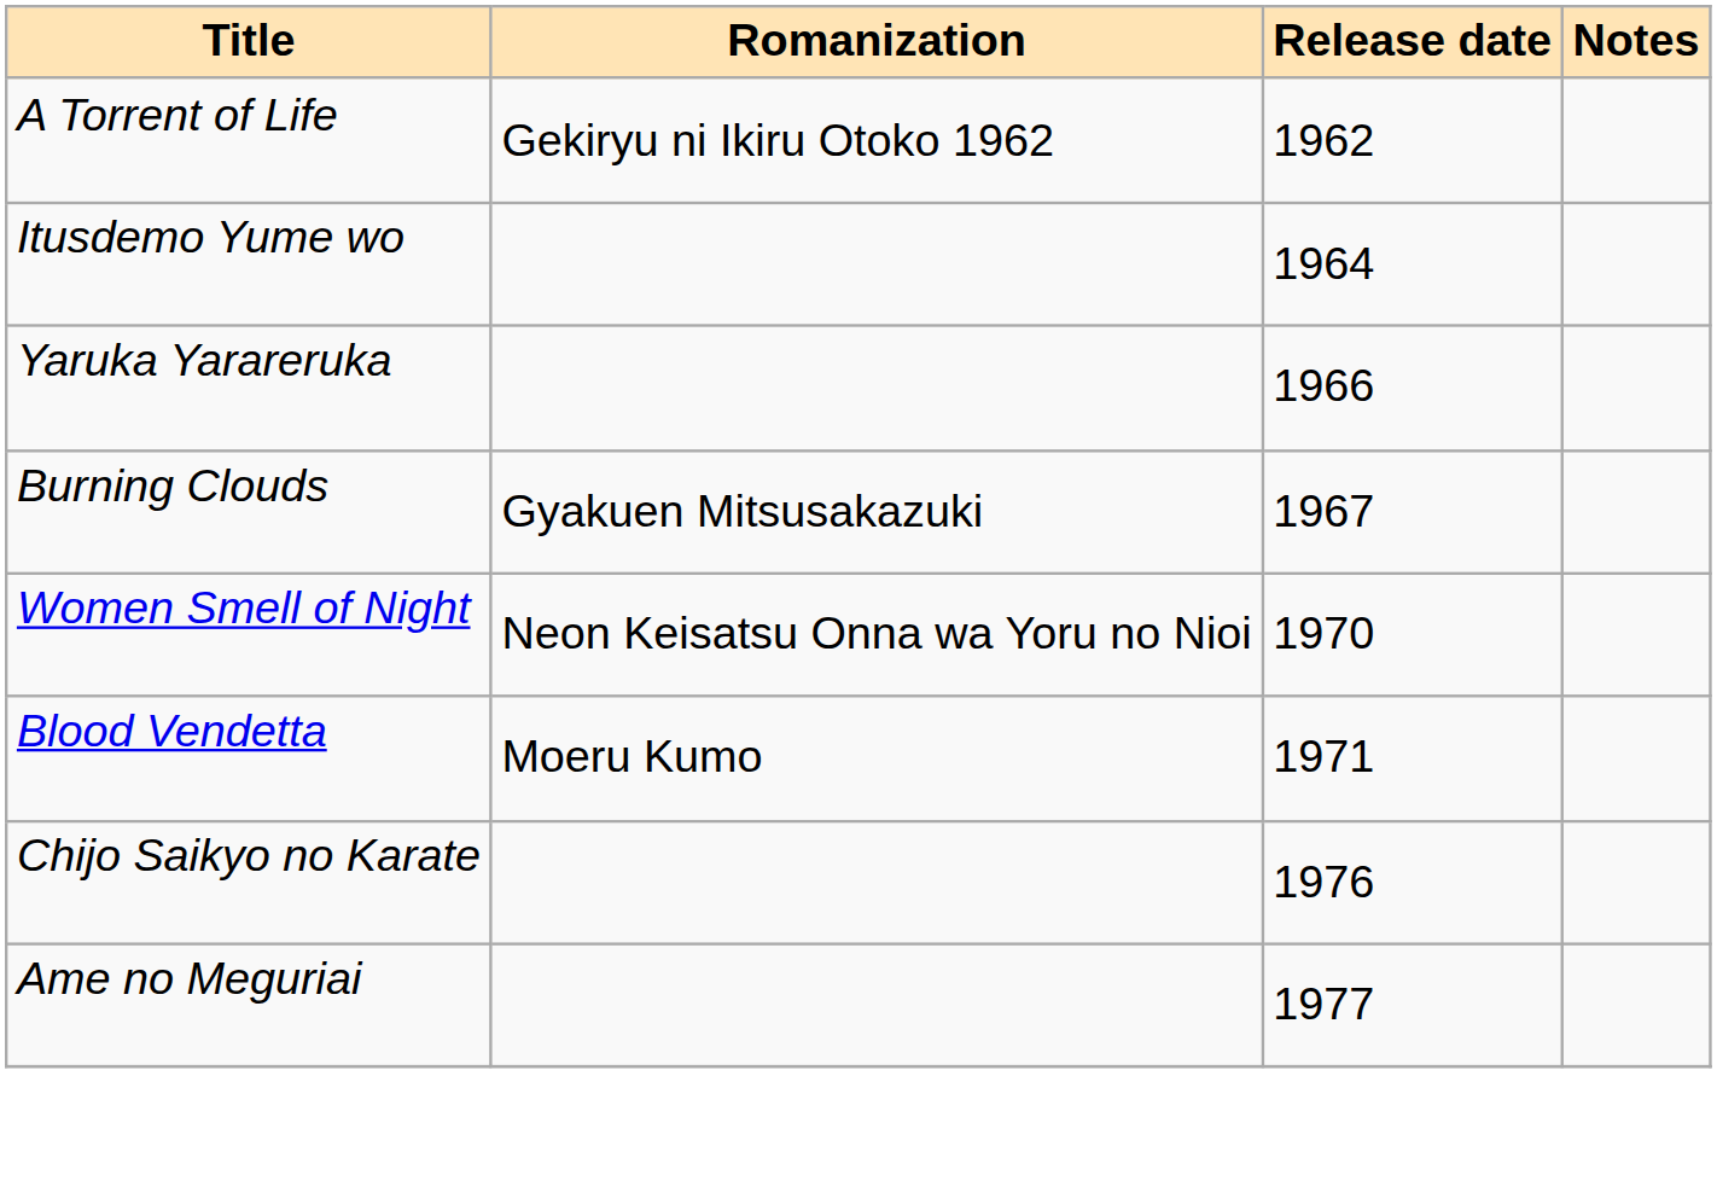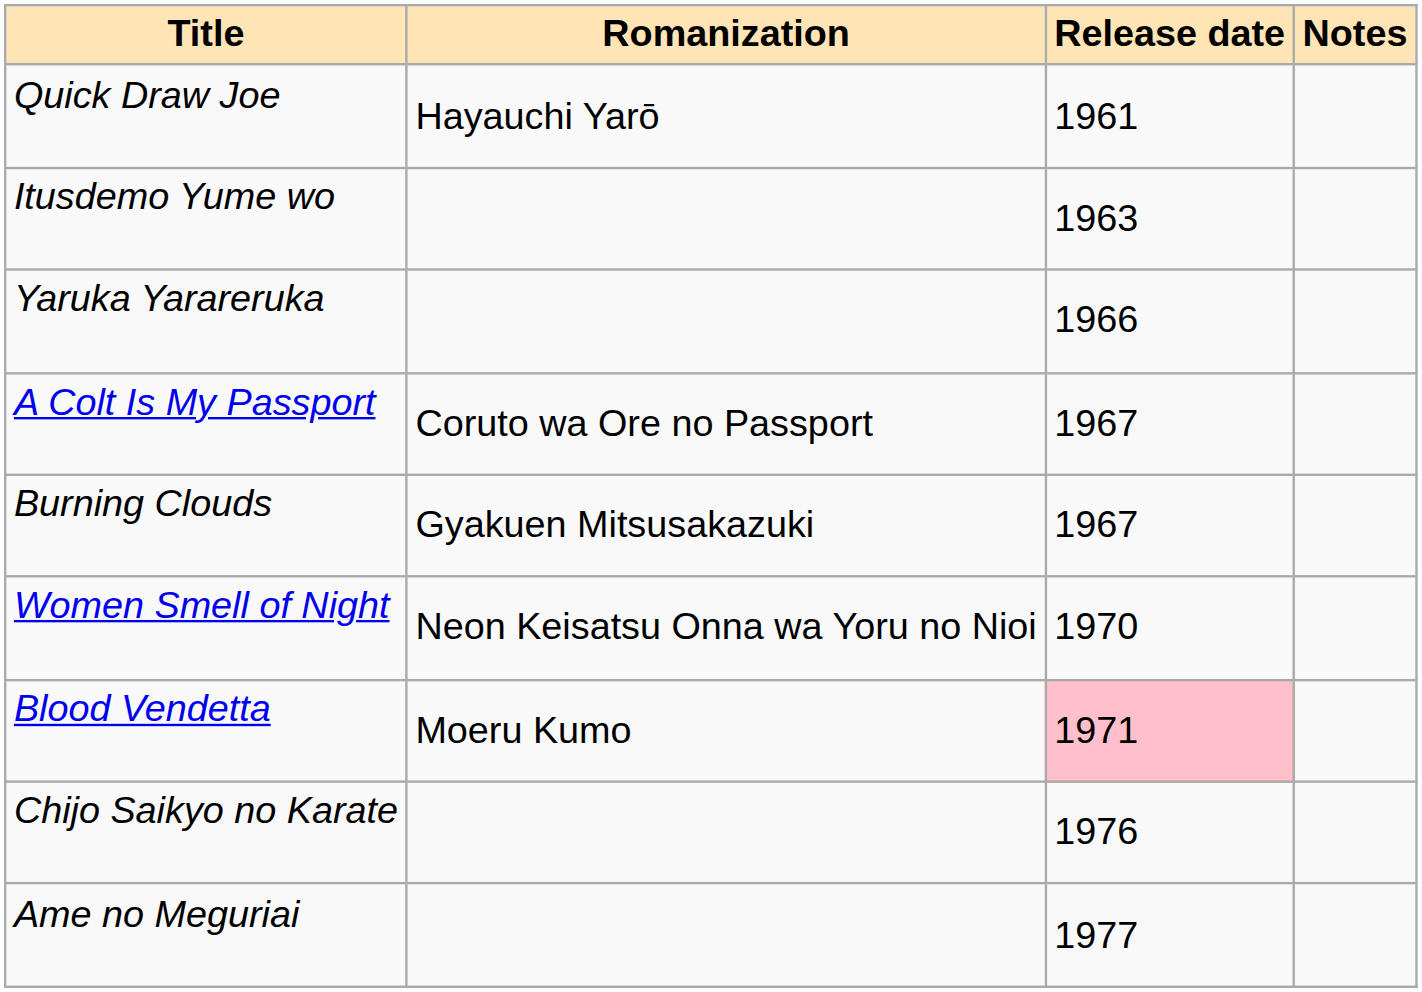 <table class="wikitable">
 <tr>
 <th style="background:#FFE4B5;">Title</th>
 <th style="background:#FFE4B5;">Romanization</th>
 <th style="background:#FFE4B5;">Release date</th>
 <th style="background:#FFE4B5;">Notes</th>
 </tr>
 <tr>
-<td><em>A Torrent of Life</em><br><br></td>
-<td>Gekiryu ni Ikiru Otoko 1962</td>
-<td>1962</td>
+<td><em>Quick Draw Joe</em><br><br></td>
+<td>Hayauchi Yarō</td>
+<td>1961</td>
 <td></td>
 </tr>
 <tr>
 <td><em>Itusdemo Yume wo</em><br><br></td>
 <td></td>
-<td>1964</td>
+<td>1963</td>
 <td></td>
 </tr>
 <tr>
 <td><em>Yaruka Yarareruka</em><br><br></td>
 <td></td>
 <td>1966</td>
+<td></td>
+</tr>
+<tr>
+<td><em><a href='#'>A Colt Is My Passport</a></em><br><br></td>
+<td>Coruto wa Ore no Passport</td>
+<td>1967</td>
 <td></td>
 </tr>
 <tr>
 <td><em>Burning Clouds</em><br><br></td>
 <td>Gyakuen Mitsusakazuki</td>
 <td>1967</td>
 <td></td>
 </tr>
 <tr>
 <td><em><a href='#'>Women Smell of Night</a></em><br><br></td>
 <td>Neon Keisatsu Onna wa Yoru no Nioi</td>
 <td>1970</td>
 <td></td>
 </tr>
 <tr>
 <td><em><a href='#'>Blood Vendetta</a></em><br><br></td>
 <td>Moeru Kumo</td>
-<td>1971</td>
+<td style="background: pink;">1971</td>
 <td></td>
 </tr>
 <tr>
 <td><em>Chijo Saikyo no Karate</em><br><br></td>
 <td></td>
 <td>1976</td>
 <td></td>
 </tr>
 <tr>
 <td><em>Ame no Meguriai</em><br><br></td>
 <td></td>
 <td>1977</td>
 <td></td>
 </tr>
 <tr>
 </tr>
 </table>
